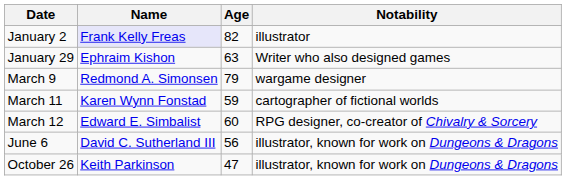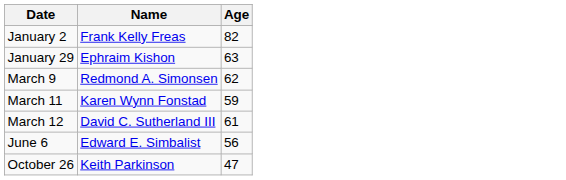 <table class="wikitable">
 <tr>
 <th>Date</th>
 <th>Name</th>
 <th>Age</th>
-<th>Notability</th>
 </tr>
 <tr>
 <td>January 2</td>
-<td style="background: lavender;"><a href='#'>Frank Kelly Freas</a></td>
+<td><a href='#'>Frank Kelly Freas</a></td>
 <td>82</td>
-<td>illustrator</td>
 </tr>
 <tr>
 <td>January 29</td>
 <td><a href='#'>Ephraim Kishon</a></td>
 <td>63</td>
-<td>Writer who also designed games</td>
 </tr>
 <tr>
 <td>March 9</td>
 <td><a href='#'>Redmond A. Simonsen</a></td>
-<td>79</td>
-<td>wargame designer</td>
+<td>62</td>
 </tr>
 <tr>
 <td>March 11</td>
 <td><a href='#'>Karen Wynn Fonstad</a></td>
 <td>59</td>
-<td>cartographer of fictional worlds</td>
 </tr>
 <tr>
 <td>March 12</td>
-<td><a href='#'>Edward E. Simbalist</a></td>
-<td>60</td>
-<td>RPG designer, co-creator of <em><a href='#'>Chivalry & Sorcery</a></em></td>
+<td><a href='#'>David C. Sutherland III</a></td>
+<td>61</td>
 </tr>
 <tr>
 <td>June 6</td>
-<td><a href='#'>David C. Sutherland III</a></td>
+<td><a href='#'>Edward E. Simbalist</a></td>
 <td>56</td>
-<td>illustrator, known for work on <em><a href='#'>Dungeons & Dragons</a></em></td>
 </tr>
 <tr>
 <td>October 26</td>
 <td><a href='#'>Keith Parkinson</a></td>
 <td>47</td>
-<td>illustrator, known for work on <em><a href='#'>Dungeons & Dragons</a></em></td>
 </tr>
 </table>
